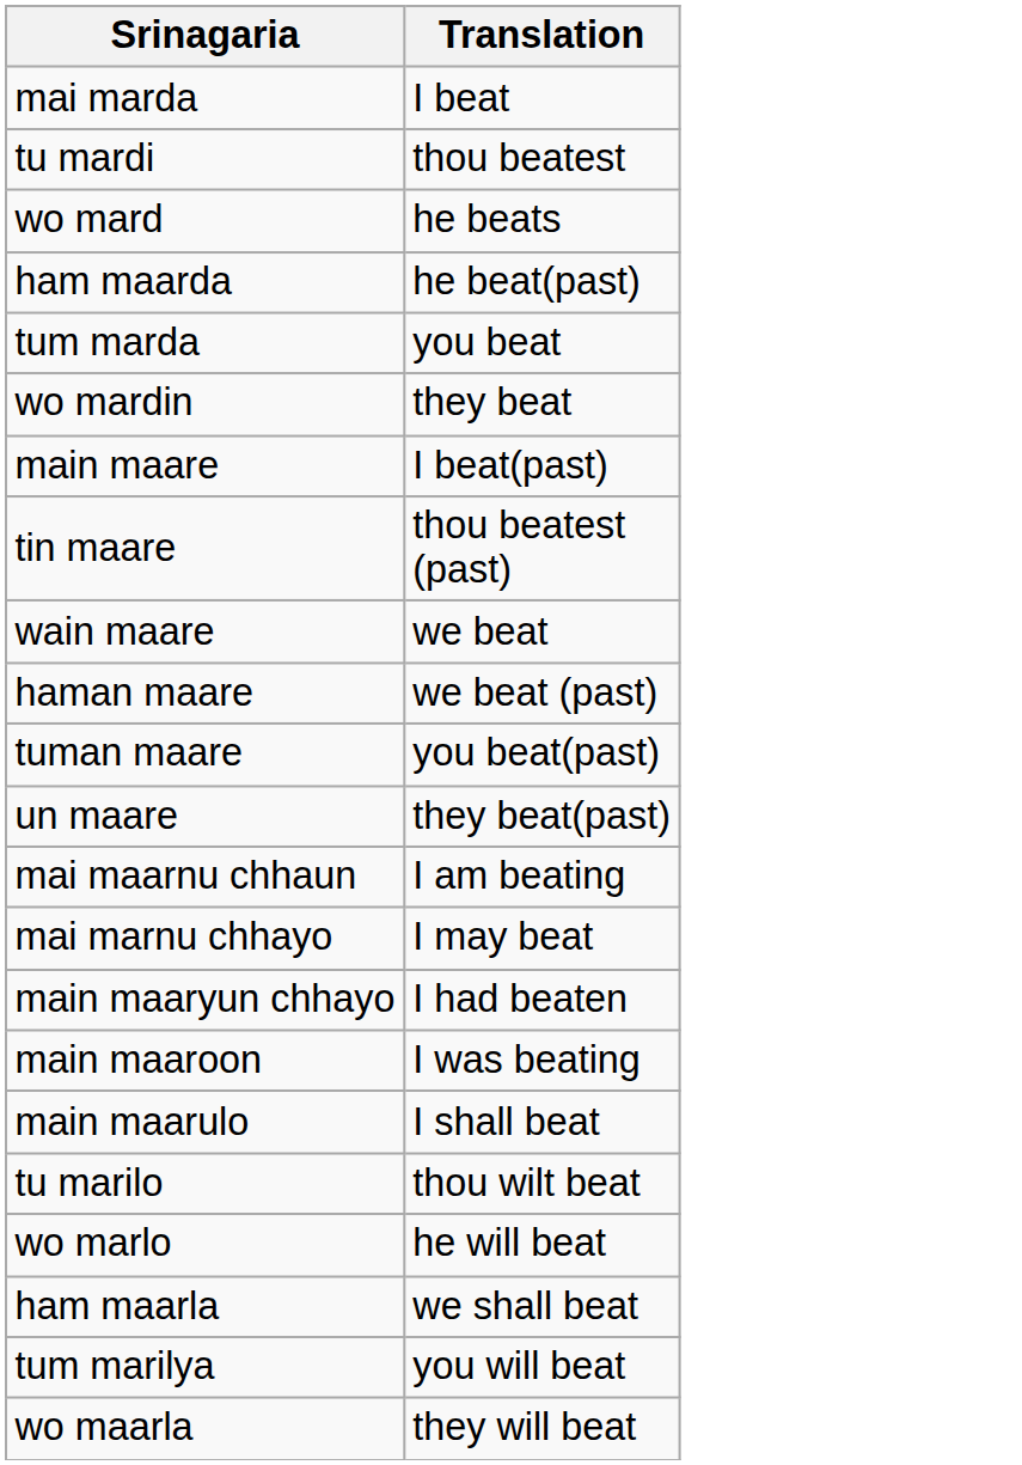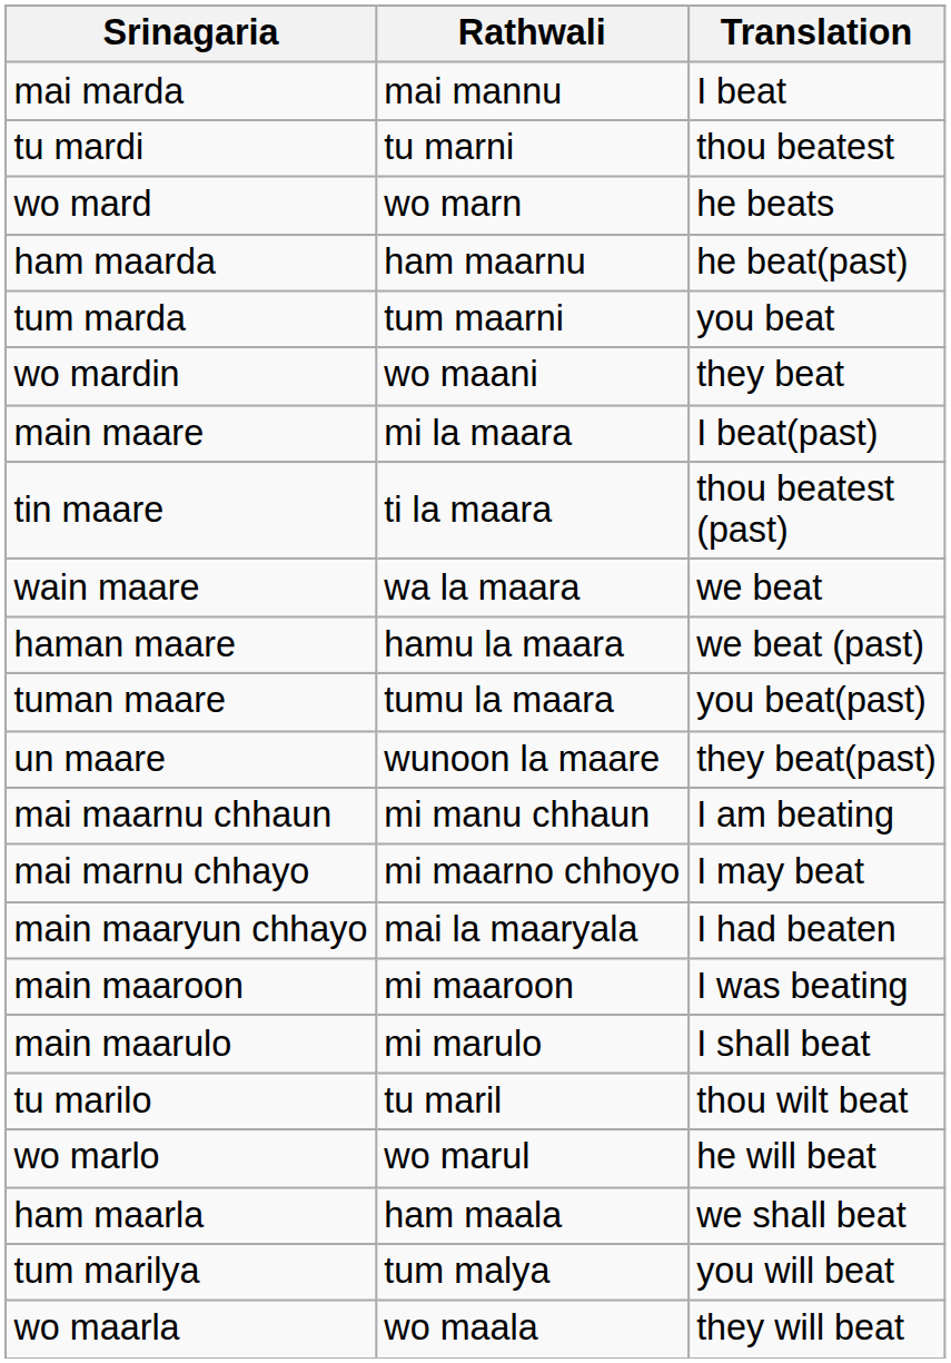 <table class="wikitable">
 <tr>
 <th>Srinagaria</th>
+<th>Rathwali</th>
 <th>Translation</th>
 </tr>
 <tr>
 <td>mai marda</td>
+<td>mai mannu</td>
 <td>I beat</td>
 </tr>
 <tr>
 <td>tu mardi</td>
+<td>tu marni</td>
 <td>thou beatest</td>
 </tr>
 <tr>
 <td>wo mard</td>
+<td>wo marn</td>
 <td>he beats</td>
 </tr>
 <tr>
 <td>ham maarda</td>
+<td>ham maarnu</td>
 <td>he beat(past)</td>
 </tr>
 <tr>
 <td>tum marda</td>
+<td>tum maarni</td>
 <td>you beat</td>
 </tr>
 <tr>
 <td>wo mardin</td>
+<td>wo maani</td>
 <td>they beat</td>
 </tr>
 <tr>
 <td>main maare</td>
+<td>mi la maara</td>
 <td>I beat(past)</td>
 </tr>
 <tr>
 <td>tin maare</td>
+<td>ti la maara</td>
 <td>thou beatest<br>(past)</td>
 </tr>
 <tr>
 <td>wain maare</td>
+<td>wa la maara</td>
 <td>we beat</td>
 </tr>
 <tr>
 <td>haman maare</td>
+<td>hamu la maara</td>
 <td>we beat (past)</td>
 </tr>
 <tr>
 <td>tuman maare</td>
+<td>tumu la maara</td>
 <td>you beat(past)</td>
 </tr>
 <tr>
 <td>un maare</td>
+<td>wunoon la maare</td>
 <td>they beat(past)</td>
 </tr>
 <tr>
 <td>mai maarnu chhaun</td>
+<td>mi manu chhaun</td>
 <td>I am beating</td>
 </tr>
 <tr>
 <td>mai marnu chhayo</td>
+<td>mi maarno chhoyo</td>
 <td>I may beat</td>
 </tr>
 <tr>
 <td>main maaryun chhayo</td>
+<td>mai la maaryala</td>
 <td>I had beaten</td>
 </tr>
 <tr>
 <td>main maaroon</td>
+<td>mi maaroon</td>
 <td>I was beating</td>
 </tr>
 <tr>
 <td>main maarulo</td>
+<td>mi marulo</td>
 <td>I shall beat</td>
 </tr>
 <tr>
 <td>tu marilo</td>
+<td>tu maril</td>
 <td>thou wilt beat</td>
 </tr>
 <tr>
 <td>wo marlo</td>
+<td>wo marul</td>
 <td>he will beat</td>
 </tr>
 <tr>
 <td>ham maarla</td>
+<td>ham maala</td>
 <td>we shall beat</td>
 </tr>
 <tr>
 <td>tum marilya</td>
+<td>tum malya</td>
 <td>you will beat</td>
 </tr>
 <tr>
 <td>wo maarla</td>
+<td>wo maala</td>
 <td>they will beat</td>
 </tr>
 </table>
